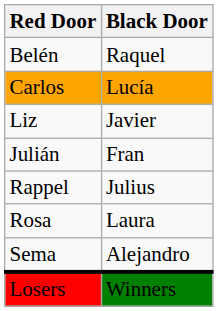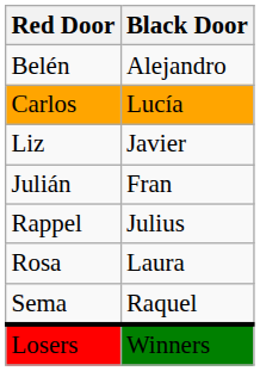 <table class=wikitable>
 <tr>
 <th>Red Door</th>
 <th>Black Door</th>
 </tr>
 <tr>
 <td>Belén</td>
-<td>Raquel</td>
+<td>Alejandro</td>
 </tr>
 <tr>
 <td style="background-color: orange;">Carlos</td>
 <td style="background-color: orange;">Lucía</td>
 </tr>
 <tr>
 <td>Liz</td>
 <td>Javier</td>
 </tr>
 <tr>
 <td>Julián</td>
 <td>Fran</td>
 </tr>
 <tr>
 <td>Rappel</td>
 <td>Julius</td>
 </tr>
 <tr>
 <td>Rosa</td>
 <td>Laura</td>
 </tr>
 <tr style="border-bottom:3px solid black;">
 <td>Sema</td>
-<td>Alejandro</td>
+<td>Raquel</td>
 </tr>
 <tr>
 <td style="background-color: red;">Losers</td>
 <td style="background-color: green;">Winners</td>
 </tr>
 </table>
